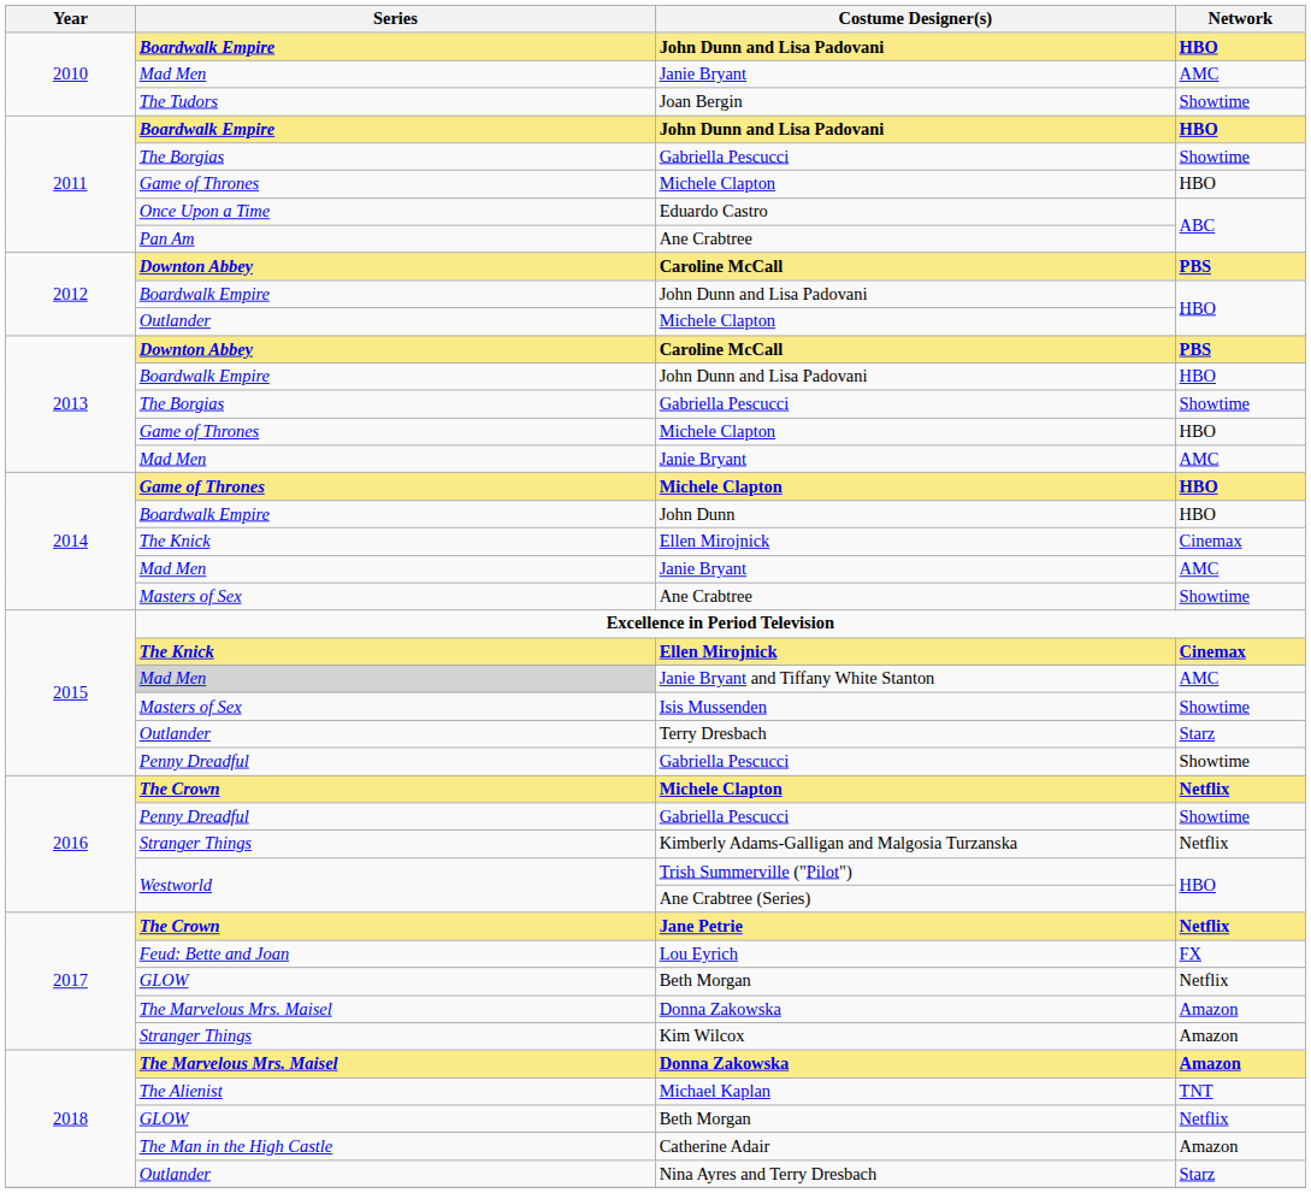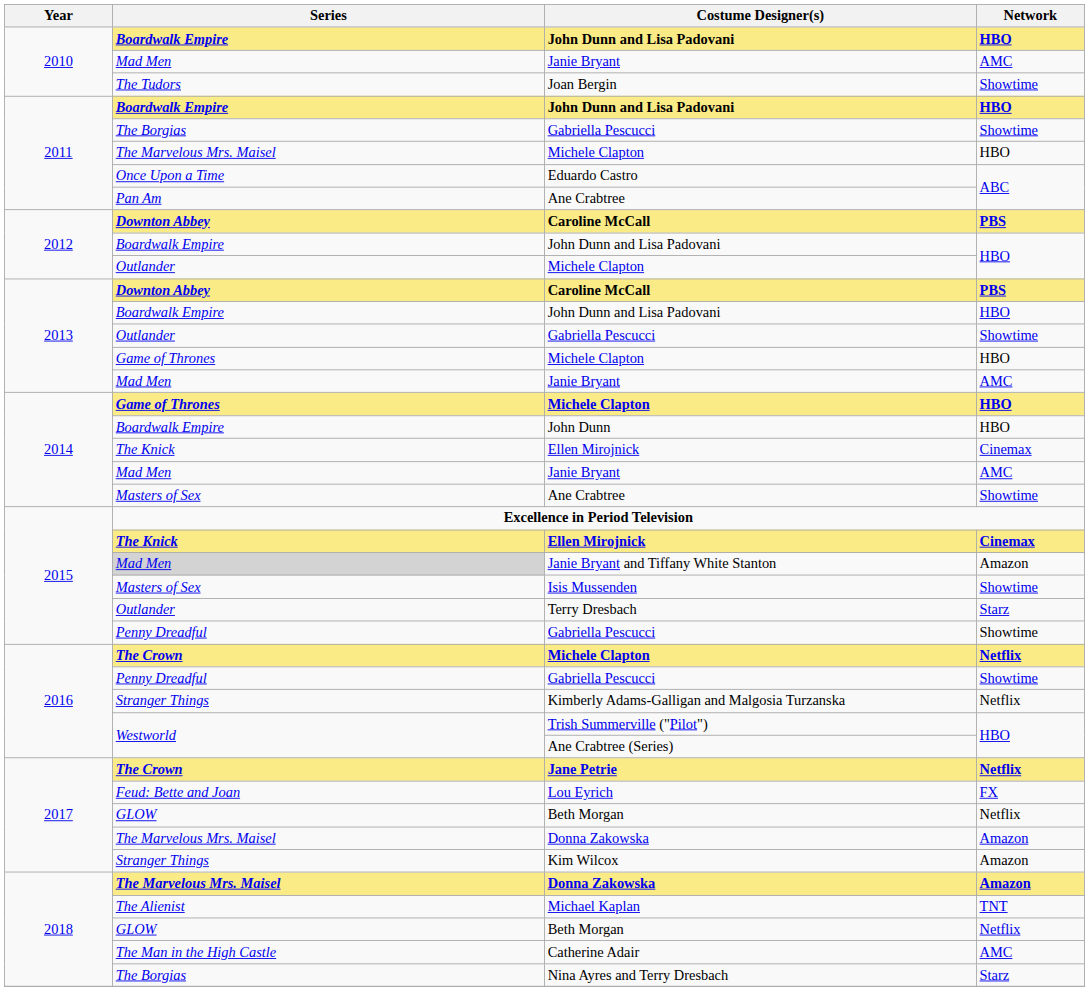 <table class="wikitable" width="95%" cellpadding="4">
 <tr>
 <th width="10%">Year</th>
 <th width="40%">Series</th>
 <th width="40%">Costume Designer(s)</th>
 <th width="10%">Network</th>
 </tr>
 <tr>
 <td rowspan="3" style="text-align:center;"><a href='#'>2010</a><br></td>
 <td style="background:#FAEB86;"><strong><em><a href='#'>Boardwalk Empire</a></em></strong></td>
 <td style="background:#FAEB86;"><strong>John Dunn and Lisa Padovani</strong></td>
 <td style="background:#FAEB86;"><strong><a href='#'>HBO</a></strong></td>
 </tr>
 <tr>
 <td><em><a href='#'>Mad Men</a></em></td>
 <td><a href='#'>Janie Bryant</a></td>
 <td><a href='#'>AMC</a></td>
 </tr>
 <tr>
 <td><em><a href='#'>The Tudors</a></em></td>
 <td>Joan Bergin</td>
 <td><a href='#'>Showtime</a></td>
 </tr>
 <tr>
 <td rowspan="5" style="text-align:center;"><a href='#'>2011</a><br></td>
 <td style="background:#FAEB86;"><strong><em><a href='#'>Boardwalk Empire</a></em></strong></td>
 <td style="background:#FAEB86;"><strong>John Dunn and Lisa Padovani</strong></td>
 <td style="background:#FAEB86;"><strong><a href='#'>HBO</a></strong></td>
 </tr>
 <tr>
 <td><em><a href='#'>The Borgias</a></em></td>
 <td><a href='#'>Gabriella Pescucci</a></td>
 <td><a href='#'>Showtime</a></td>
 </tr>
 <tr>
-<td><em><a href='#'>Game of Thrones</a></em></td>
+<td><em><a href='#'>The Marvelous Mrs. Maisel</a></em></td>
 <td><a href='#'>Michele Clapton</a></td>
 <td>HBO</td>
 </tr>
 <tr>
 <td><em><a href='#'>Once Upon a Time</a></em></td>
 <td>Eduardo Castro</td>
 <td rowspan="2"><a href='#'>ABC</a></td>
 </tr>
 <tr>
 <td><em><a href='#'>Pan Am</a></em></td>
 <td>Ane Crabtree</td>
 </tr>
 <tr>
 <td rowspan="3" style="text-align:center;"><a href='#'>2012</a><br></td>
 <td style="background:#FAEB86;"><strong><em><a href='#'>Downton Abbey</a></em></strong></td>
 <td style="background:#FAEB86;"><strong>Caroline McCall</strong></td>
 <td style="background:#FAEB86;"><strong><a href='#'>PBS</a></strong></td>
 </tr>
 <tr>
 <td><em><a href='#'>Boardwalk Empire</a></em></td>
 <td>John Dunn and Lisa Padovani</td>
 <td rowspan="2"><a href='#'>HBO</a></td>
 </tr>
 <tr>
 <td><em><a href='#'>Outlander</a></em></td>
 <td><a href='#'>Michele Clapton</a></td>
 </tr>
 <tr>
 <td rowspan="5" style="text-align:center;"><a href='#'>2013</a><br></td>
 <td style="background:#FAEB86;"><strong><em><a href='#'>Downton Abbey</a></em></strong></td>
 <td style="background:#FAEB86;"><strong>Caroline McCall</strong></td>
 <td style="background:#FAEB86;"><strong><a href='#'>PBS</a></strong></td>
 </tr>
 <tr>
 <td><em><a href='#'>Boardwalk Empire</a></em></td>
 <td>John Dunn and Lisa Padovani</td>
 <td><a href='#'>HBO</a></td>
 </tr>
 <tr>
-<td><em><a href='#'>The Borgias</a></em></td>
+<td><em><a href='#'>Outlander</a></em></td>
 <td><a href='#'>Gabriella Pescucci</a></td>
 <td><a href='#'>Showtime</a></td>
 </tr>
 <tr>
 <td><em><a href='#'>Game of Thrones</a></em></td>
 <td><a href='#'>Michele Clapton</a></td>
 <td>HBO</td>
 </tr>
 <tr>
 <td><em><a href='#'>Mad Men</a></em></td>
 <td><a href='#'>Janie Bryant</a></td>
 <td><a href='#'>AMC</a></td>
 </tr>
 <tr>
 <td rowspan="5" style="text-align:center;"><a href='#'>2014</a><br></td>
 <td style="background:#FAEB86;"><strong><em><a href='#'>Game of Thrones</a></em></strong></td>
 <td style="background:#FAEB86;"><strong><a href='#'>Michele Clapton</a></strong></td>
 <td style="background:#FAEB86;"><strong><a href='#'>HBO</a></strong></td>
 </tr>
 <tr>
 <td><em><a href='#'>Boardwalk Empire</a></em></td>
 <td>John Dunn</td>
 <td>HBO</td>
 </tr>
 <tr>
 <td><em><a href='#'>The Knick</a></em></td>
 <td><a href='#'>Ellen Mirojnick</a></td>
 <td><a href='#'>Cinemax</a></td>
 </tr>
 <tr>
 <td><em><a href='#'>Mad Men</a></em></td>
 <td><a href='#'>Janie Bryant</a></td>
 <td><a href='#'>AMC</a></td>
 </tr>
 <tr>
 <td><em><a href='#'>Masters of Sex</a></em></td>
 <td>Ane Crabtree</td>
 <td><a href='#'>Showtime</a></td>
 </tr>
 <tr>
 <td rowspan="6" style="text-align:center;"><a href='#'>2015</a><br></td>
 <td colspan=3 align="center"><strong>Excellence in Period Television</strong></td>
 </tr>
 <tr>
 <td style="background:#FAEB86;"><strong><em><a href='#'>The Knick</a></em></strong></td>
 <td style="background:#FAEB86;"><strong><a href='#'>Ellen Mirojnick</a></strong></td>
 <td style="background:#FAEB86;"><strong><a href='#'>Cinemax</a></strong></td>
 </tr>
 <tr>
 <td style="background: lightgrey;"><em><a href='#'>Mad Men</a></em></td>
 <td><a href='#'>Janie Bryant</a> and Tiffany White Stanton</td>
-<td><a href='#'>AMC</a></td>
+<td>Amazon</td>
 </tr>
 <tr>
 <td><em><a href='#'>Masters of Sex</a></em></td>
 <td><a href='#'>Isis Mussenden</a></td>
 <td><a href='#'>Showtime</a></td>
 </tr>
 <tr>
 <td><em><a href='#'>Outlander</a></em></td>
 <td>Terry Dresbach</td>
 <td><a href='#'>Starz</a></td>
 </tr>
 <tr>
 <td><em><a href='#'>Penny Dreadful</a></em></td>
 <td><a href='#'>Gabriella Pescucci</a></td>
 <td>Showtime</td>
 </tr>
 <tr>
 <td rowspan="5" style="text-align:center;"><a href='#'>2016</a><br></td>
 <td style="background:#FAEB86;"><strong><em><a href='#'>The Crown</a></em></strong></td>
 <td style="background:#FAEB86;"><strong><a href='#'>Michele Clapton</a></strong></td>
 <td style="background:#FAEB86;"><strong><a href='#'>Netflix</a></strong></td>
 </tr>
 <tr>
 <td><em><a href='#'>Penny Dreadful</a></em></td>
 <td><a href='#'>Gabriella Pescucci</a></td>
 <td><a href='#'>Showtime</a></td>
 </tr>
 <tr>
 <td><em><a href='#'>Stranger Things</a></em></td>
 <td>Kimberly Adams-Galligan and Malgosia Turzanska</td>
 <td>Netflix</td>
 </tr>
 <tr>
 <td rowspan="2"><em><a href='#'>Westworld</a></em></td>
 <td><a href='#'>Trish Summerville</a> ("<a href='#'>Pilot</a>")</td>
 <td rowspan="2"><a href='#'>HBO</a></td>
 </tr>
 <tr>
 <td>Ane Crabtree (Series)</td>
 </tr>
 <tr>
 <td rowspan="5" style="text-align:center;"><a href='#'>2017</a><br></td>
 <td style="background:#FAEB86;"><strong><em><a href='#'>The Crown</a></em></strong></td>
 <td style="background:#FAEB86;"><strong><a href='#'>Jane Petrie</a></strong></td>
 <td style="background:#FAEB86;"><strong><a href='#'>Netflix</a></strong></td>
 </tr>
 <tr>
 <td><em><a href='#'>Feud: Bette and Joan</a></em></td>
 <td><a href='#'>Lou Eyrich</a></td>
 <td><a href='#'>FX</a></td>
 </tr>
 <tr>
 <td><em><a href='#'>GLOW</a></em></td>
 <td>Beth Morgan</td>
 <td>Netflix</td>
 </tr>
 <tr>
 <td><em><a href='#'>The Marvelous Mrs. Maisel</a></em></td>
 <td><a href='#'>Donna Zakowska</a></td>
 <td><a href='#'>Amazon</a></td>
 </tr>
 <tr>
 <td><em><a href='#'>Stranger Things</a></em></td>
 <td>Kim Wilcox</td>
 <td>Amazon</td>
 </tr>
 <tr>
 <td rowspan="5" style="text-align:center;"><a href='#'>2018</a><br></td>
 <td style="background:#FAEB86;"><strong><em><a href='#'>The Marvelous Mrs. Maisel</a></em></strong></td>
 <td style="background:#FAEB86;"><strong><a href='#'>Donna Zakowska</a></strong></td>
 <td style="background:#FAEB86;"><strong><a href='#'>Amazon</a></strong></td>
 </tr>
 <tr>
 <td><em><a href='#'>The Alienist</a></em></td>
 <td><a href='#'>Michael Kaplan</a></td>
 <td><a href='#'>TNT</a></td>
 </tr>
 <tr>
 <td><em><a href='#'>GLOW</a></em></td>
 <td>Beth Morgan</td>
 <td><a href='#'>Netflix</a></td>
 </tr>
 <tr>
 <td><em><a href='#'>The Man in the High Castle</a></em></td>
 <td>Catherine Adair</td>
-<td>Amazon</td>
+<td><a href='#'>AMC</a></td>
 </tr>
 <tr>
-<td><em><a href='#'>Outlander</a></em></td>
+<td><em><a href='#'>The Borgias</a></em></td>
 <td>Nina Ayres and Terry Dresbach</td>
 <td><a href='#'>Starz</a></td>
 </tr>
 <tr>
 </tr>
 </table>
